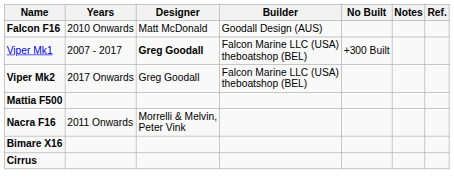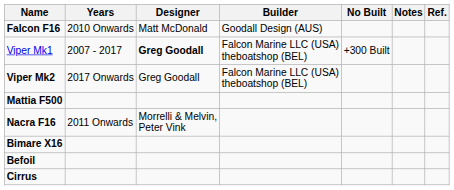 <table class="wikitable sortable">
 <tr>
 <th>Name</th>
 <th>Years</th>
 <th>Designer</th>
 <th>Builder</th>
 <th>No Built</th>
 <th>Notes</th>
 <th>Ref.</th>
 </tr>
 <tr>
 <td><strong>Falcon F16</strong></td>
 <td>2010 Onwards</td>
 <td>Matt McDonald</td>
 <td>Goodall Design (AUS)</td>
 <td></td>
 <td></td>
 <td></td>
 </tr>
 <tr>
 <td><a href='#'>Viper Mk1</a></td>
 <td>2007 - 2017</td>
 <td><strong>Greg Goodall</strong></td>
 <td>Falcon Marine LLC (USA) <br> theboatshop (BEL)</td>
 <td>+300 Built</td>
 <td></td>
 <td></td>
 </tr>
 <tr>
 <td><strong>Viper Mk2</strong></td>
 <td>2017 Onwards</td>
 <td>Greg Goodall</td>
 <td>Falcon Marine LLC (USA) <br> theboatshop (BEL)</td>
 <td></td>
 <td></td>
 <td></td>
 </tr>
 <tr>
 <td><strong>Mattia F500</strong></td>
 <td></td>
 <td></td>
 <td></td>
 <td></td>
 <td></td>
 <td></td>
 </tr>
 <tr>
 <td><strong>Nacra F16</strong></td>
 <td>2011 Onwards</td>
 <td>Morrelli & Melvin,<br>Peter Vink</td>
 <td></td>
 <td></td>
 <td></td>
 <td></td>
 </tr>
 <tr>
 <td><strong>Bimare X16</strong></td>
 <td></td>
 <td></td>
 <td></td>
 <td></td>
 <td></td>
 <td></td>
 </tr>
 <tr>
+<td><strong>Befoil</strong></td>
+<td></td>
+<td></td>
+<td></td>
+<td></td>
+<td></td>
+<td></td>
+</tr>
+<tr>
 <td><strong>Cirrus</strong></td>
 <td></td>
 <td></td>
 <td></td>
 <td></td>
 <td></td>
 <td></td>
 </tr>
 </table>
